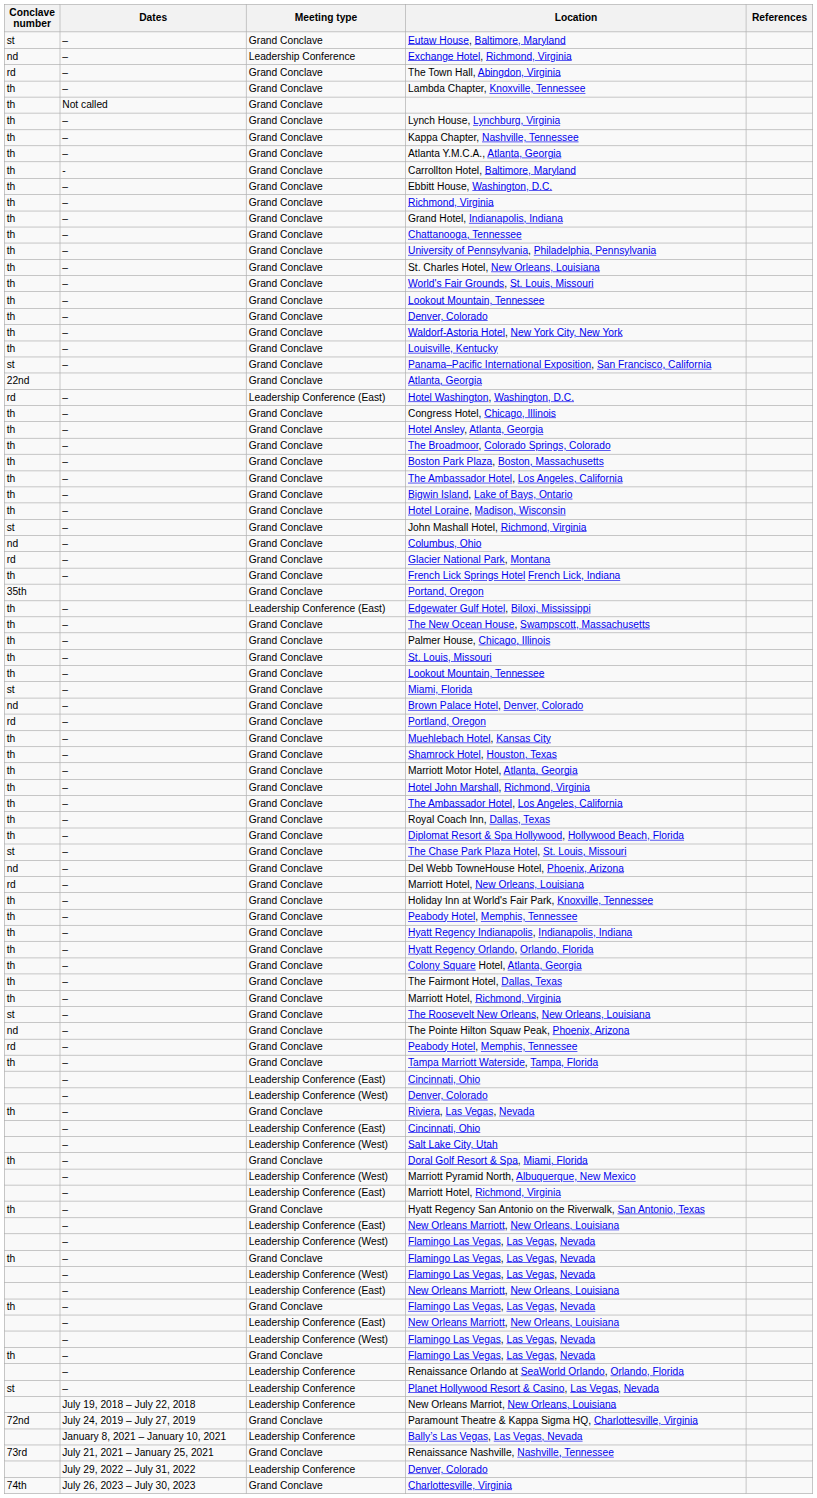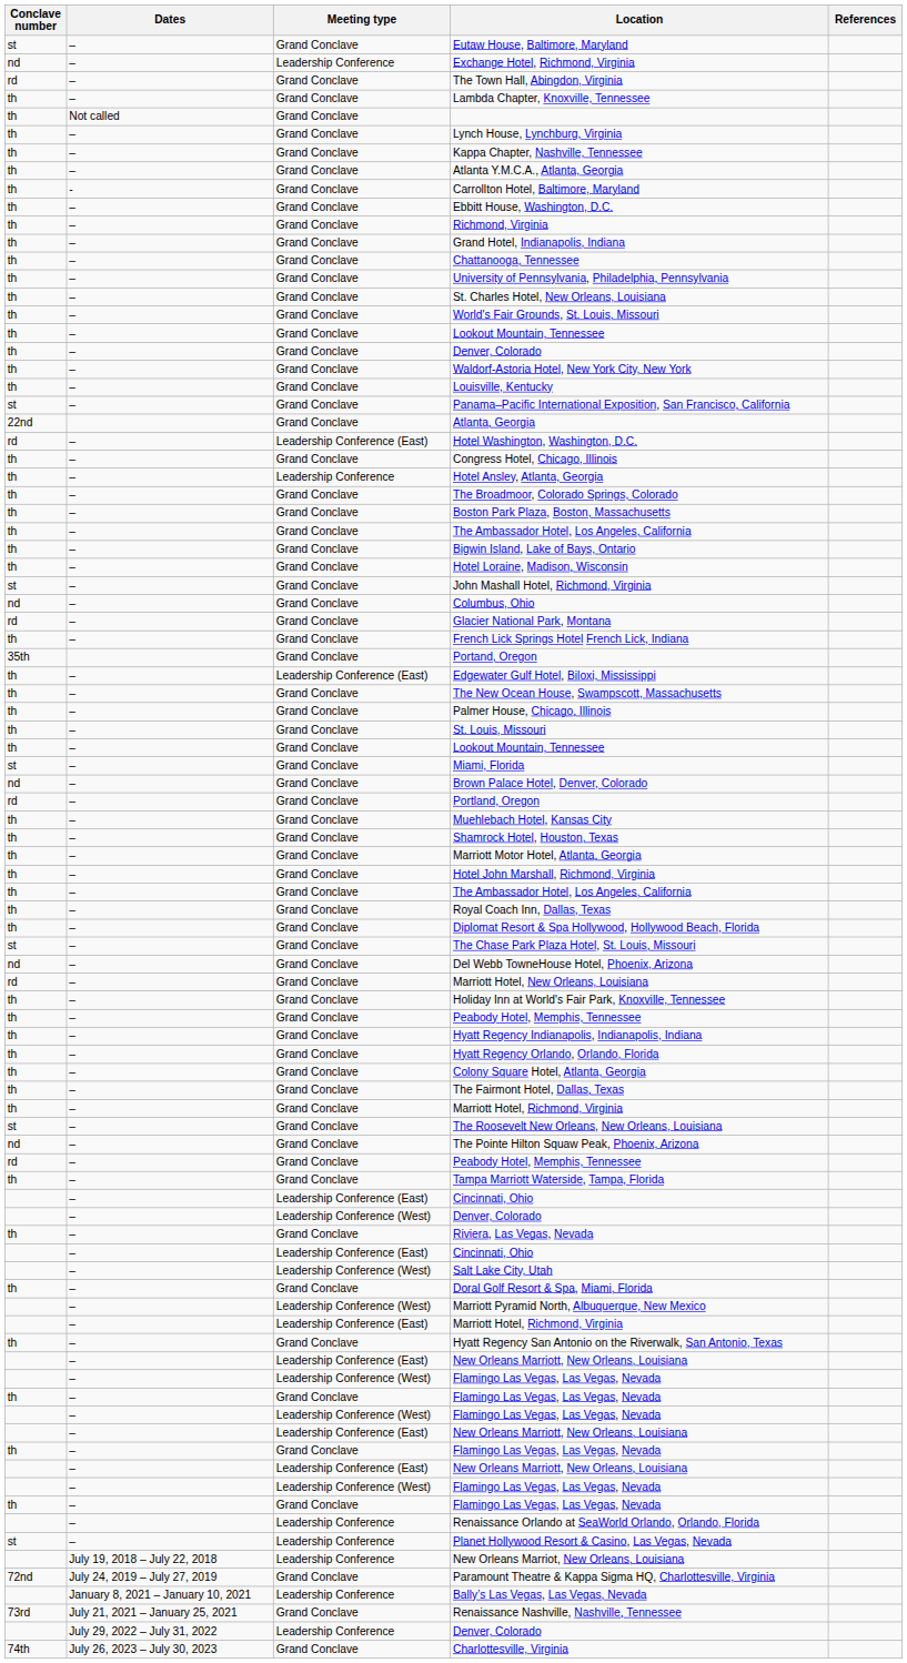 <table {| class="sortable wikitable" style="width:100%;">
 <tr>
 <th>Conclave<br>number</th>
 <th>Dates</th>
 <th>Meeting type</th>
 <th>Location</th>
 <th class="unsortable">References</th>
 </tr>
 <tr>
 <td>st</td>
 <td> – </td>
 <td>Grand Conclave</td>
 <td><a href='#'>Eutaw House</a>, <a href='#'>Baltimore, Maryland</a></td>
 <td></td>
 </tr>
 <tr>
 <td>nd</td>
 <td> – </td>
 <td>Leadership Conference</td>
 <td><a href='#'>Exchange Hotel</a>, <a href='#'>Richmond, Virginia</a></td>
 <td></td>
 </tr>
 <tr>
 <td>rd</td>
 <td> – </td>
 <td>Grand Conclave</td>
 <td>The Town Hall, <a href='#'>Abingdon, Virginia</a></td>
 <td></td>
 </tr>
 <tr>
 <td>th</td>
 <td> – </td>
 <td>Grand Conclave</td>
 <td>Lambda Chapter, <a href='#'>Knoxville, Tennessee</a></td>
 <td></td>
 </tr>
 <tr>
 <td>th</td>
 <td>Not called</td>
 <td>Grand Conclave</td>
 <td></td>
 <td></td>
 </tr>
 <tr>
 <td>th</td>
 <td> – </td>
 <td>Grand Conclave</td>
 <td>Lynch House, <a href='#'>Lynchburg, Virginia</a></td>
 <td></td>
 </tr>
 <tr>
 <td>th</td>
 <td> – </td>
 <td>Grand Conclave</td>
 <td>Kappa Chapter, <a href='#'>Nashville, Tennessee</a></td>
 <td></td>
 </tr>
 <tr>
 <td>th</td>
 <td> – </td>
 <td>Grand Conclave</td>
 <td>Atlanta Y.M.C.A., <a href='#'>Atlanta, Georgia</a></td>
 <td></td>
 </tr>
 <tr>
 <td>th</td>
 <td> - </td>
 <td>Grand Conclave</td>
 <td>Carrollton Hotel, <a href='#'>Baltimore, Maryland</a></td>
 <td></td>
 </tr>
 <tr>
 <td>th</td>
 <td> – </td>
 <td>Grand Conclave</td>
 <td>Ebbitt House, <a href='#'>Washington, D.C.</a></td>
 <td></td>
 </tr>
 <tr>
 <td>th</td>
 <td> – </td>
 <td>Grand Conclave</td>
 <td><a href='#'>Richmond, Virginia</a></td>
 <td></td>
 </tr>
 <tr>
 <td>th</td>
 <td> – </td>
 <td>Grand Conclave</td>
 <td>Grand Hotel, <a href='#'>Indianapolis, Indiana</a></td>
 <td></td>
 </tr>
 <tr>
 <td>th</td>
 <td> – </td>
 <td>Grand Conclave</td>
 <td><a href='#'>Chattanooga, Tennessee</a></td>
 <td></td>
 </tr>
 <tr>
 <td>th</td>
 <td> – </td>
 <td>Grand Conclave</td>
 <td><a href='#'>University of Pennsylvania</a>, <a href='#'>Philadelphia, Pennsylvania</a></td>
 <td></td>
 </tr>
 <tr>
 <td>th</td>
 <td> – </td>
 <td>Grand Conclave</td>
 <td>St. Charles Hotel, <a href='#'>New Orleans, Louisiana</a></td>
 <td></td>
 </tr>
 <tr>
 <td>th</td>
 <td> – </td>
 <td>Grand Conclave</td>
 <td><a href='#'>World's Fair Grounds</a>, <a href='#'>St. Louis, Missouri</a></td>
 <td></td>
 </tr>
 <tr>
 <td>th</td>
 <td> – </td>
 <td>Grand Conclave</td>
 <td><a href='#'>Lookout Mountain, Tennessee</a></td>
 <td></td>
 </tr>
 <tr>
 <td>th</td>
 <td> – </td>
 <td>Grand Conclave</td>
 <td><a href='#'>Denver, Colorado</a></td>
 <td></td>
 </tr>
 <tr>
 <td>th</td>
 <td> – </td>
 <td>Grand Conclave</td>
 <td><a href='#'>Waldorf-Astoria Hotel</a>, <a href='#'>New York City, New York</a></td>
 <td></td>
 </tr>
 <tr>
 <td>th</td>
 <td> – </td>
 <td>Grand Conclave</td>
 <td><a href='#'>Louisville, Kentucky</a></td>
 <td></td>
 </tr>
 <tr>
 <td>st</td>
 <td> – </td>
 <td>Grand Conclave</td>
 <td><a href='#'>Panama–Pacific International Exposition</a>, <a href='#'>San Francisco, California</a></td>
 <td></td>
 </tr>
 <tr>
 <td>22nd</td>
 <td></td>
 <td>Grand Conclave</td>
 <td><a href='#'>Atlanta, Georgia</a></td>
 <td><span></span></td>
 </tr>
 <tr>
 <td>rd</td>
 <td> – </td>
 <td>Leadership Conference (East)</td>
 <td><a href='#'>Hotel Washington</a>, <a href='#'>Washington, D.C.</a></td>
 <td></td>
 </tr>
 <tr>
 <td>th</td>
 <td> – </td>
 <td>Grand Conclave</td>
 <td>Congress Hotel, <a href='#'>Chicago, Illinois</a></td>
 <td></td>
 </tr>
 <tr>
 <td>th</td>
 <td> – </td>
-<td>Grand Conclave</td>
+<td>Leadership Conference</td>
 <td><a href='#'>Hotel Ansley</a>, <a href='#'>Atlanta, Georgia</a></td>
 <td></td>
 </tr>
 <tr>
 <td>th</td>
 <td> – </td>
 <td>Grand Conclave</td>
 <td><a href='#'>The Broadmoor</a>, <a href='#'>Colorado Springs, Colorado</a></td>
 <td></td>
 </tr>
 <tr>
 <td>th</td>
 <td> – </td>
 <td>Grand Conclave</td>
 <td><a href='#'>Boston Park Plaza</a>, <a href='#'>Boston, Massachusetts</a></td>
 <td></td>
 </tr>
 <tr>
 <td>th</td>
 <td> – </td>
 <td>Grand Conclave</td>
 <td><a href='#'>The Ambassador Hotel</a>, <a href='#'>Los Angeles, California</a></td>
 <td></td>
 </tr>
 <tr>
 <td>th</td>
 <td> – </td>
 <td>Grand Conclave</td>
 <td><a href='#'>Bigwin Island</a>, <a href='#'>Lake of Bays, Ontario</a></td>
 <td></td>
 </tr>
 <tr>
 <td>th</td>
 <td> – </td>
 <td>Grand Conclave</td>
 <td><a href='#'>Hotel Loraine</a>, <a href='#'>Madison, Wisconsin</a></td>
 <td></td>
 </tr>
 <tr>
 <td>st</td>
 <td> – </td>
 <td>Grand Conclave</td>
 <td>John Mashall Hotel, <a href='#'>Richmond, Virginia</a></td>
 <td></td>
 </tr>
 <tr>
 <td>nd</td>
 <td> – </td>
 <td>Grand Conclave</td>
 <td><a href='#'>Columbus, Ohio</a></td>
 <td></td>
 </tr>
 <tr>
 <td>rd</td>
 <td> – </td>
 <td>Grand Conclave</td>
 <td><a href='#'>Glacier National Park</a>, <a href='#'>Montana</a></td>
 <td></td>
 </tr>
 <tr>
 <td>th</td>
 <td> – </td>
 <td>Grand Conclave</td>
 <td><a href='#'>French Lick Springs Hotel</a> <a href='#'>French Lick, Indiana</a></td>
 <td></td>
 </tr>
 <tr>
 <td>35th</td>
 <td></td>
 <td>Grand Conclave</td>
 <td><a href='#'>Portand, Oregon</a></td>
 <td></td>
 </tr>
 <tr>
 <td>th</td>
 <td> – </td>
 <td>Leadership Conference (East)</td>
 <td><a href='#'>Edgewater Gulf Hotel</a>, <a href='#'>Biloxi, Mississippi</a></td>
 <td></td>
 </tr>
 <tr>
 <td>th</td>
 <td> – </td>
 <td>Grand Conclave</td>
 <td><a href='#'>The New Ocean House</a>, <a href='#'>Swampscott, Massachusetts</a></td>
 <td></td>
 </tr>
 <tr>
 <td>th</td>
 <td> – </td>
 <td>Grand Conclave</td>
 <td>Palmer House, <a href='#'>Chicago, Illinois</a></td>
 <td></td>
 </tr>
 <tr>
 <td>th</td>
 <td> – </td>
 <td>Grand Conclave</td>
 <td><a href='#'>St. Louis, Missouri</a></td>
 <td></td>
 </tr>
 <tr>
 <td>th</td>
 <td> – </td>
 <td>Grand Conclave</td>
 <td><a href='#'>Lookout Mountain, Tennessee</a></td>
 <td></td>
 </tr>
 <tr>
 <td>st</td>
 <td> – </td>
 <td>Grand Conclave</td>
 <td><a href='#'>Miami, Florida</a></td>
 <td></td>
 </tr>
 <tr>
 <td>nd</td>
 <td> – </td>
 <td>Grand Conclave</td>
 <td><a href='#'>Brown Palace Hotel</a>, <a href='#'>Denver, Colorado</a></td>
 <td></td>
 </tr>
 <tr>
 <td>rd</td>
 <td> – </td>
 <td>Grand Conclave</td>
 <td><a href='#'>Portland, Oregon</a></td>
 <td></td>
 </tr>
 <tr>
 <td>th</td>
 <td> – </td>
 <td>Grand Conclave</td>
 <td><a href='#'>Muehlebach Hotel</a>, <a href='#'>Kansas City</a></td>
 <td></td>
 </tr>
 <tr>
 <td>th</td>
 <td> – </td>
 <td>Grand Conclave</td>
 <td><a href='#'>Shamrock Hotel</a>, <a href='#'>Houston, Texas</a></td>
 <td></td>
 </tr>
 <tr>
 <td>th</td>
 <td> – </td>
 <td>Grand Conclave</td>
 <td>Marriott Motor Hotel, <a href='#'>Atlanta, Georgia</a></td>
 <td></td>
 </tr>
 <tr>
 <td>th</td>
 <td> – </td>
 <td>Grand Conclave</td>
 <td><a href='#'>Hotel John Marshall</a>, <a href='#'>Richmond, Virginia</a></td>
 <td></td>
 </tr>
 <tr>
 <td>th</td>
 <td> – </td>
 <td>Grand Conclave</td>
 <td><a href='#'>The Ambassador Hotel</a>, <a href='#'>Los Angeles, California</a></td>
 <td></td>
 </tr>
 <tr>
 <td>th</td>
 <td> – </td>
 <td>Grand Conclave</td>
 <td>Royal Coach Inn, <a href='#'>Dallas, Texas</a></td>
 <td></td>
 </tr>
 <tr>
 <td>th</td>
 <td> – </td>
 <td>Grand Conclave</td>
 <td><a href='#'>Diplomat Resort & Spa Hollywood</a>, <a href='#'>Hollywood Beach, Florida</a></td>
 <td></td>
 </tr>
 <tr>
 <td>st</td>
 <td> – </td>
 <td>Grand Conclave</td>
 <td><a href='#'>The Chase Park Plaza Hotel</a>, <a href='#'>St. Louis, Missouri</a></td>
 <td></td>
 </tr>
 <tr>
 <td>nd</td>
 <td> – </td>
 <td>Grand Conclave</td>
 <td>Del Webb TowneHouse Hotel, <a href='#'>Phoenix, Arizona</a></td>
 <td></td>
 </tr>
 <tr>
 <td>rd</td>
 <td> – </td>
 <td>Grand Conclave</td>
 <td>Marriott Hotel, <a href='#'>New Orleans, Louisiana</a></td>
 <td></td>
 </tr>
 <tr>
 <td>th</td>
 <td> – </td>
 <td>Grand Conclave</td>
 <td>Holiday Inn at World's Fair Park, <a href='#'>Knoxville, Tennessee</a></td>
 <td></td>
 </tr>
 <tr>
 <td>th</td>
 <td> – </td>
 <td>Grand Conclave</td>
 <td><a href='#'>Peabody Hotel</a>, <a href='#'>Memphis, Tennessee</a></td>
 <td></td>
 </tr>
 <tr>
 <td>th</td>
 <td> – </td>
 <td>Grand Conclave</td>
 <td><a href='#'>Hyatt Regency Indianapolis</a>, <a href='#'>Indianapolis, Indiana</a></td>
 <td></td>
 </tr>
 <tr>
 <td>th</td>
 <td> – </td>
 <td>Grand Conclave</td>
 <td><a href='#'>Hyatt Regency Orlando</a>, <a href='#'>Orlando, Florida</a></td>
 <td></td>
 </tr>
 <tr>
 <td>th</td>
 <td> – </td>
 <td>Grand Conclave</td>
 <td><a href='#'>Colony Square</a> Hotel, <a href='#'>Atlanta, Georgia</a></td>
 <td></td>
 </tr>
 <tr>
 <td>th</td>
 <td> – </td>
 <td>Grand Conclave</td>
 <td>The Fairmont Hotel, <a href='#'>Dallas, Texas</a></td>
 <td></td>
 </tr>
 <tr>
 <td>th</td>
 <td> – </td>
 <td>Grand Conclave</td>
 <td>Marriott Hotel, <a href='#'>Richmond, Virginia</a></td>
 <td></td>
 </tr>
 <tr>
 <td>st</td>
 <td> – </td>
 <td>Grand Conclave</td>
 <td><a href='#'>The Roosevelt New Orleans</a>, <a href='#'>New Orleans, Louisiana</a></td>
 <td></td>
 </tr>
 <tr>
 <td>nd</td>
 <td> – </td>
 <td>Grand Conclave</td>
 <td>The Pointe Hilton Squaw Peak, <a href='#'>Phoenix, Arizona</a></td>
 <td></td>
 </tr>
 <tr>
 <td>rd</td>
 <td> – </td>
 <td>Grand Conclave</td>
 <td><a href='#'>Peabody Hotel</a>, <a href='#'>Memphis, Tennessee</a></td>
 <td></td>
 </tr>
 <tr>
 <td>th</td>
 <td> – </td>
 <td>Grand Conclave</td>
 <td><a href='#'>Tampa Marriott Waterside</a>, <a href='#'>Tampa, Florida</a></td>
 <td></td>
 </tr>
 <tr>
 <td></td>
 <td> – </td>
 <td>Leadership Conference (East)</td>
 <td><a href='#'>Cincinnati, Ohio</a></td>
 <td></td>
 </tr>
 <tr>
 <td></td>
 <td> – </td>
 <td>Leadership Conference (West)</td>
 <td><a href='#'>Denver, Colorado</a></td>
 <td></td>
 </tr>
 <tr>
 <td>th</td>
 <td> – </td>
 <td>Grand Conclave</td>
 <td><a href='#'>Riviera</a>, <a href='#'>Las Vegas</a>, <a href='#'>Nevada</a></td>
 <td></td>
 </tr>
 <tr>
 <td></td>
 <td> – </td>
 <td>Leadership Conference (East)</td>
 <td><a href='#'>Cincinnati, Ohio</a></td>
 <td></td>
 </tr>
 <tr>
 <td></td>
 <td> – </td>
 <td>Leadership Conference (West)</td>
 <td><a href='#'>Salt Lake City, Utah</a></td>
 <td></td>
 </tr>
 <tr>
 <td>th</td>
 <td> – </td>
 <td>Grand Conclave</td>
 <td><a href='#'>Doral Golf Resort & Spa</a>, <a href='#'>Miami, Florida</a></td>
 <td></td>
 </tr>
 <tr>
 <td></td>
 <td> – <br></td>
 <td>Leadership Conference (West)</td>
 <td>Marriott Pyramid North, <a href='#'>Albuquerque, New Mexico</a></td>
 <td></td>
 </tr>
 <tr>
 <td></td>
 <td> – </td>
 <td>Leadership Conference (East)</td>
 <td>Marriott Hotel, <a href='#'>Richmond, Virginia</a></td>
 <td></td>
 </tr>
 <tr>
 <td>th</td>
 <td> – </td>
 <td>Grand Conclave</td>
 <td>Hyatt Regency San Antonio on the Riverwalk, <a href='#'>San Antonio, Texas</a></td>
 <td></td>
 </tr>
 <tr>
 <td></td>
 <td> – </td>
 <td>Leadership Conference (East)</td>
 <td><a href='#'>New Orleans Marriott</a>, <a href='#'>New Orleans, Louisiana</a></td>
 <td></td>
 </tr>
 <tr>
 <td></td>
 <td> – </td>
 <td>Leadership Conference (West)</td>
 <td><a href='#'>Flamingo Las Vegas</a>, <a href='#'>Las Vegas</a>, <a href='#'>Nevada</a></td>
 <td></td>
 </tr>
 <tr>
 <td>th</td>
 <td> – </td>
 <td>Grand Conclave</td>
 <td><a href='#'>Flamingo Las Vegas</a>, <a href='#'>Las Vegas</a>, <a href='#'>Nevada</a></td>
 <td></td>
 </tr>
 <tr>
 <td></td>
 <td> – </td>
 <td>Leadership Conference (West)</td>
 <td><a href='#'>Flamingo Las Vegas</a>, <a href='#'>Las Vegas</a>, <a href='#'>Nevada</a></td>
 <td></td>
 </tr>
 <tr>
 <td></td>
 <td> – </td>
 <td>Leadership Conference (East)</td>
 <td><a href='#'>New Orleans Marriott</a>, <a href='#'>New Orleans, Louisiana</a></td>
 <td></td>
 </tr>
 <tr>
 <td>th</td>
 <td> – </td>
 <td>Grand Conclave</td>
 <td><a href='#'>Flamingo Las Vegas</a>, <a href='#'>Las Vegas</a>, <a href='#'>Nevada</a></td>
 <td></td>
 </tr>
 <tr>
 <td></td>
 <td> – </td>
 <td>Leadership Conference (East)</td>
 <td><a href='#'>New Orleans Marriott</a>, <a href='#'>New Orleans, Louisiana</a></td>
 <td></td>
 </tr>
 <tr>
 <td></td>
 <td> – </td>
 <td>Leadership Conference (West)</td>
 <td><a href='#'>Flamingo Las Vegas</a>, <a href='#'>Las Vegas</a>, <a href='#'>Nevada</a></td>
 <td></td>
 </tr>
 <tr>
 <td>th</td>
 <td> – </td>
 <td>Grand Conclave</td>
 <td><a href='#'>Flamingo Las Vegas</a>, <a href='#'>Las Vegas</a>, <a href='#'>Nevada</a></td>
 <td></td>
 </tr>
 <tr>
 <td></td>
 <td> – </td>
 <td>Leadership Conference</td>
 <td>Renaissance Orlando at <a href='#'>SeaWorld Orlando</a>, <a href='#'>Orlando, Florida</a></td>
 </tr>
 <tr>
 <td>st</td>
 <td> – </td>
 <td>Leadership Conference</td>
 <td><a href='#'>Planet Hollywood Resort & Casino</a>, <a href='#'>Las Vegas</a>, <a href='#'>Nevada</a></td>
 <td></td>
 </tr>
 <tr>
 <td></td>
 <td>July 19, 2018 – July 22, 2018</td>
 <td>Leadership Conference</td>
 <td>New Orleans Marriot, <a href='#'>New Orleans, Louisiana</a></td>
 <td></td>
 </tr>
 <tr>
 <td>72nd</td>
 <td>July 24, 2019 – July 27, 2019</td>
 <td>Grand Conclave</td>
 <td>Paramount Theatre & Kappa Sigma HQ, <a href='#'>Charlottesville, Virginia</a></td>
 <td></td>
 </tr>
 <tr>
 <td></td>
 <td>January 8, 2021 – January 10, 2021</td>
 <td>Leadership Conference</td>
 <td><a href='#'>Bally’s Las Vegas</a>, <a href='#'>Las Vegas, Nevada</a></td>
 <td></td>
 </tr>
 <tr>
 <td>73rd</td>
 <td>July 21, 2021 – January 25, 2021</td>
 <td>Grand Conclave</td>
 <td>Renaissance Nashville, <a href='#'>Nashville, Tennessee</a></td>
 <td></td>
 </tr>
 <tr>
 <td></td>
 <td>July 29, 2022 – July 31, 2022</td>
 <td>Leadership Conference</td>
 <td><a href='#'>Denver, Colorado</a></td>
 <td></td>
 </tr>
 <tr>
 <td>74th</td>
 <td>July 26, 2023 – July 30, 2023</td>
 <td>Grand Conclave</td>
 <td><a href='#'>Charlottesville, Virginia</a></td>
 <td></td>
 </tr>
 </table>
